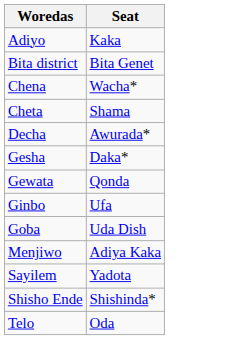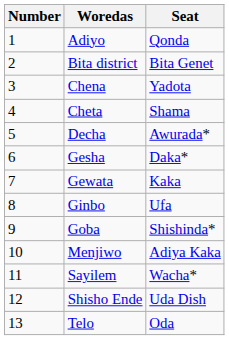 <table class="wikitable sortable">
 <tr>
+<th>Number</th>
 <th>Woredas</th>
 <th>Seat</th>
 </tr>
 <tr>
+<td>1</td>
 <td><a href='#'>Adiyo</a></td>
-<td><a href='#'>Kaka</a></td>
+<td><a href='#'>Qonda</a></td>
 </tr>
 <tr>
+<td>2</td>
 <td><a href='#'>Bita district</a></td>
 <td><a href='#'>Bita Genet</a></td>
 </tr>
 <tr>
+<td>3</td>
 <td><a href='#'>Chena</a></td>
-<td><a href='#'>Wacha</a>*</td>
+<td><a href='#'>Yadota</a></td>
 </tr>
 <tr>
+<td>4</td>
 <td><a href='#'>Cheta</a></td>
 <td><a href='#'>Shama</a></td>
 </tr>
 <tr>
+<td>5</td>
 <td><a href='#'>Decha</a></td>
 <td><a href='#'>Awurada</a>*</td>
 </tr>
 <tr>
+<td>6</td>
 <td><a href='#'>Gesha</a></td>
 <td><a href='#'>Daka</a>*</td>
 </tr>
 <tr>
+<td>7</td>
 <td><a href='#'>Gewata</a></td>
-<td><a href='#'>Qonda</a></td>
+<td><a href='#'>Kaka</a></td>
 </tr>
 <tr>
+<td>8</td>
 <td><a href='#'>Ginbo</a></td>
 <td><a href='#'>Ufa</a></td>
 </tr>
 <tr>
+<td>9</td>
 <td><a href='#'>Goba</a></td>
-<td><a href='#'>Uda Dish</a></td>
+<td><a href='#'>Shishinda</a>*</td>
 </tr>
 <tr>
+<td>10</td>
 <td><a href='#'>Menjiwo</a></td>
 <td><a href='#'>Adiya Kaka</a></td>
 </tr>
 <tr>
+<td>11</td>
 <td><a href='#'>Sayilem</a></td>
-<td><a href='#'>Yadota</a></td>
+<td><a href='#'>Wacha</a>*</td>
 </tr>
 <tr>
+<td>12</td>
 <td><a href='#'>Shisho Ende</a></td>
-<td><a href='#'>Shishinda</a>*</td>
+<td><a href='#'>Uda Dish</a></td>
 </tr>
 <tr>
+<td>13</td>
 <td><a href='#'>Telo</a></td>
 <td><a href='#'>Oda</a></td>
 </tr>
 </table>
